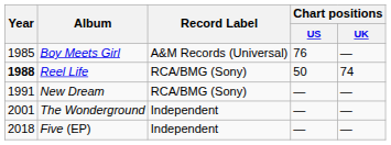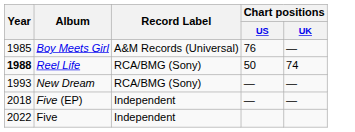 <table class="wikitable">
 <tr>
 <th rowspan="2">Year</th>
 <th rowspan="2">Album</th>
 <th rowspan="2">Record Label</th>
 <th colspan="2">Chart positions</th>
 </tr>
 <tr>
 <th><small><a href='#'>US</a></small></th>
 <th><small><a href='#'>UK</a></small></th>
 </tr>
 <tr>
 <td>1985</td>
 <td><em><a href='#'>Boy Meets Girl</a></em></td>
 <td>A&M Records (Universal)</td>
 <td>76</td>
 <td>—</td>
 </tr>
 <tr>
 <td><strong>1988</strong></td>
 <td><em><a href='#'>Reel Life</a></em></td>
 <td>RCA/BMG (Sony)</td>
 <td>50</td>
 <td>74</td>
 </tr>
 <tr>
-<td>1991</td>
+<td>1993</td>
 <td><em>New Dream</em></td>
 <td>RCA/BMG (Sony)</td>
-<td>—</td>
-<td>—</td>
-</tr>
-<tr>
-<td>2001</td>
-<td><em>The Wonderground</em></td>
-<td>Independent</td>
 <td>—</td>
 <td>—</td>
 </tr>
 <tr>
 <td>2018</td>
 <td><em>Five</em> (EP)</td>
 <td>Independent</td>
 <td>—</td>
 <td>—</td>
 </tr>
+<tr>
+<td>2022</td>
+<td>Five</td>
+<td>Independent</td>
+<td></td>
+<td></td>
+</tr>
 </table>
